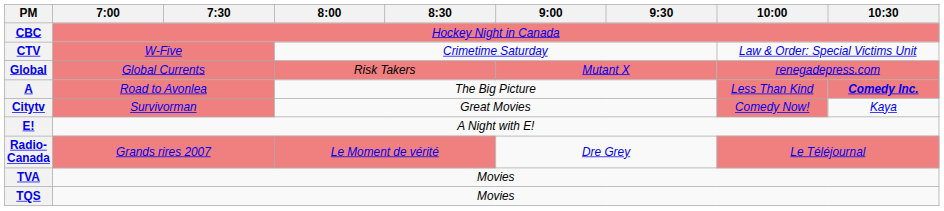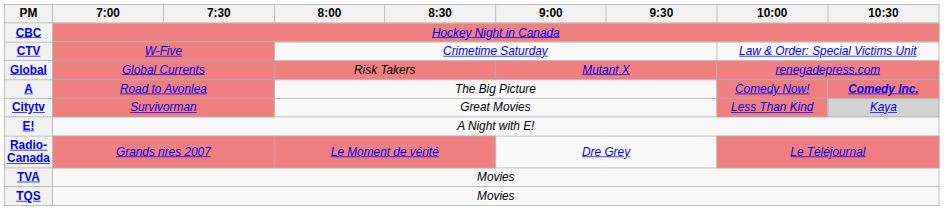 <table class="wikitable" width="100%">
 <tr>
 <th width="4%">PM</th>
 <th width="12%">7:00</th>
 <th width="12%">7:30</th>
 <th width="12%">8:00</th>
 <th width="12%">8:30</th>
 <th width="12%">9:00</th>
 <th width="12%">9:30</th>
 <th width="12%">10:00</th>
 <th width="12%">10:30</th>
 </tr>
 <tr align="center">
 <th><a href='#'>CBC</a></th>
 <td colspan="8" align=center bgcolor="#F08080"><em><a href='#'>Hockey Night in Canada</a></em></td>
 </tr>
 <tr align="center">
 <th><a href='#'>CTV</a></th>
 <td colspan="2" align=center bgcolor="#F08080"><em><a href='#'>W-Five</a></em></td>
 <td colspan="4" align=center><em><a href='#'>Crimetime Saturday</a></em></td>
 <td colspan="2" align=center><em><a href='#'>Law & Order: Special Victims Unit</a></em></td>
 </tr>
 <tr align="center">
 <th><a href='#'>Global</a></th>
 <td colspan="2" align=center bgcolor="#F08080"><em><a href='#'>Global Currents</a></em></td>
 <td colspan="2" align=center bgcolor="#F08080"><em>Risk Takers</em></td>
 <td colspan="2" align=center bgcolor="#F08080"><em><a href='#'>Mutant X</a></em></td>
 <td colspan="2" align=center bgcolor="#F08080"><em><a href='#'>renegadepress.com</a></em></td>
 </tr>
 <tr align="center">
 <th><a href='#'>A</a></th>
 <td colspan="2" align=center bgcolor="#F08080"><em><a href='#'>Road to Avonlea</a></em></td>
 <td colspan="4" align=center><em>The Big Picture</em></td>
-<td colspan="1" align=center bgcolor="#F08080"><em><a href='#'>Less Than Kind</a></em></td>
+<td colspan="1" align=center bgcolor="#F08080"><em><a href='#'>Comedy Now!</a></em></td>
 <td colspan="1" align=center bgcolor="#F08080"><strong><em><a href='#'>Comedy Inc.</a></em></strong></td>
 </tr>
 <tr align="center">
 <th><a href='#'>Citytv</a></th>
 <td colspan="2" align=center bgcolor="#F08080"><em><a href='#'>Survivorman</a></em></td>
 <td colspan="4" align=center><em>Great Movies</em></td>
-<td colspan="1" align=center bgcolor="#F08080"><em><a href='#'>Comedy Now!</a></em></td>
-<td colspan="1" align=center><em><a href='#'>Kaya</a></em></td>
+<td colspan="1" align=center bgcolor="#F08080"><em><a href='#'>Less Than Kind</a></em></td>
+<td colspan="1" align=center style="background: lightgrey;"><em><a href='#'>Kaya</a></em></td>
 </tr>
 <tr align="center">
 <th><a href='#'>E!</a></th>
 <td colspan="8" align=center><em>A Night with E!</em></td>
 </tr>
 <tr align="center">
 <th><a href='#'>Radio-Canada</a></th>
 <td colspan="2" align=center bgcolor="#F08080"><em><a href='#'>Grands rires 2007</a></em></td>
 <td colspan="2" align=center bgcolor="#F08080"><em><a href='#'>Le Moment de vérité</a></em></td>
 <td colspan="2" align=center><em><a href='#'>Dre Grey</a></em></td>
 <td colspan="2" align=center bgcolor="#F08080"><em><a href='#'>Le Téléjournal</a></em></td>
 </tr>
 <tr align="center">
 <th><a href='#'>TVA</a></th>
 <td colspan="8" align=center><em>Movies</em></td>
 </tr>
 <tr align="center">
 <th><a href='#'>TQS</a></th>
 <td colspan="8" align=center><em>Movies</em></td>
 </tr>
 </table>
